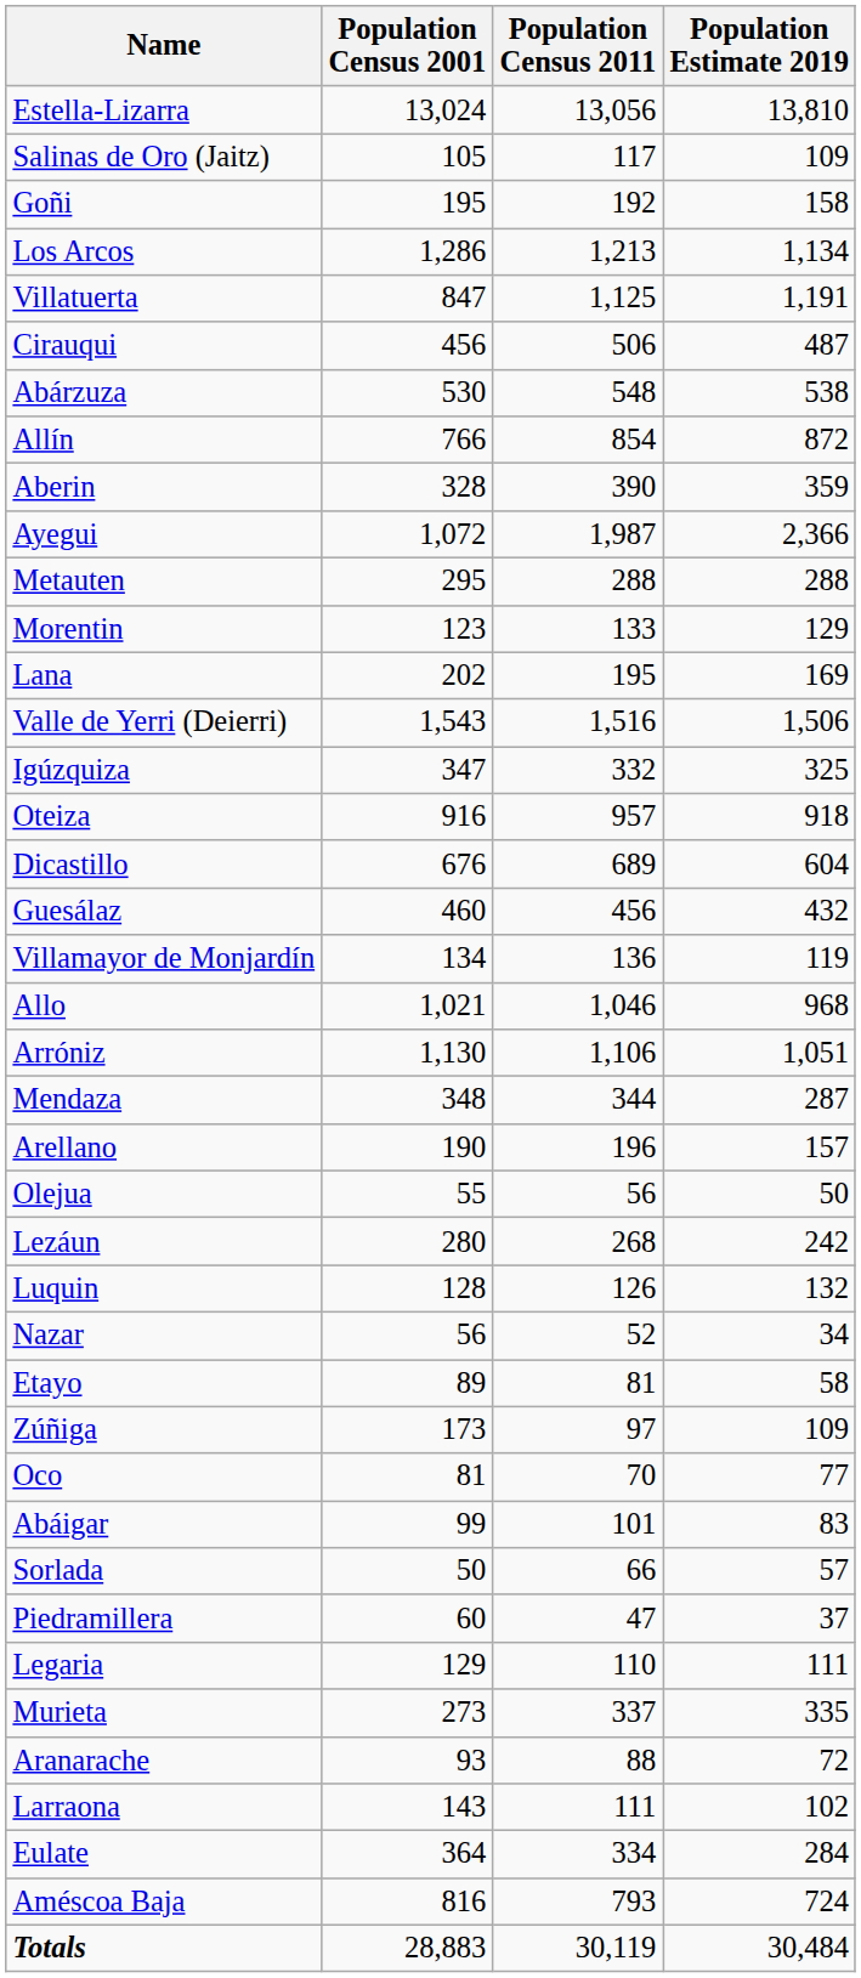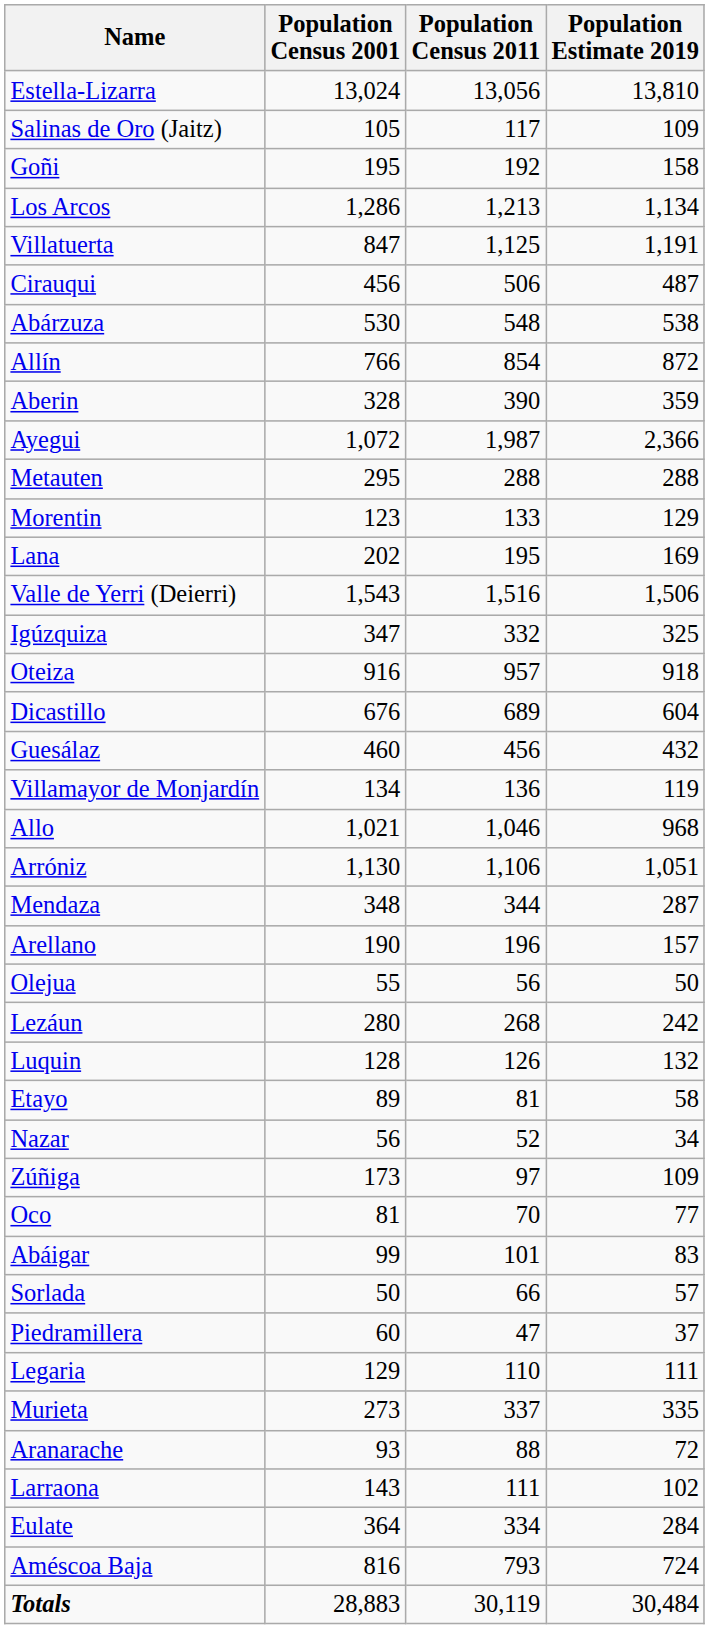 <table class="wikitable sortable">
 <tr>
 <th>Name</th>
 <th>Population<br>Census 2001</th>
 <th>Population<br>Census 2011</th>
 <th>Population<br>Estimate 2019</th>
 </tr>
 <tr>
 <td><a href='#'>Estella-Lizarra</a></td>
 <td align=right>13,024</td>
 <td align=right>13,056</td>
 <td align=right>13,810</td>
 </tr>
 <tr>
 <td><a href='#'>Salinas de Oro</a> (Jaitz)</td>
 <td align=right>105</td>
 <td align=right>117</td>
 <td align=right>109</td>
 </tr>
 <tr>
 <td><a href='#'>Goñi</a></td>
 <td align=right>195</td>
 <td align=right>192</td>
 <td align=right>158</td>
 </tr>
 <tr>
 <td><a href='#'>Los Arcos</a></td>
 <td align=right>1,286</td>
 <td align=right>1,213</td>
 <td align=right>1,134</td>
 </tr>
 <tr>
 <td><a href='#'>Villatuerta</a></td>
 <td align=right>847</td>
 <td align=right>1,125</td>
 <td align=right>1,191</td>
 </tr>
 <tr>
 <td><a href='#'>Cirauqui</a></td>
 <td align=right>456</td>
 <td align=right>506</td>
 <td align=right>487</td>
 </tr>
 <tr>
 <td><a href='#'>Abárzuza</a></td>
 <td align=right>530</td>
 <td align=right>548</td>
 <td align=right>538</td>
 </tr>
 <tr>
 <td><a href='#'>Allín</a></td>
 <td align=right>766</td>
 <td align=right>854</td>
 <td align=right>872</td>
 </tr>
 <tr>
 <td><a href='#'>Aberin</a></td>
 <td align=right>328</td>
 <td align=right>390</td>
 <td align=right>359</td>
 </tr>
 <tr>
 <td><a href='#'>Ayegui</a></td>
 <td align=right>1,072</td>
 <td align=right>1,987</td>
 <td align=right>2,366</td>
 </tr>
 <tr>
 <td><a href='#'>Metauten</a></td>
 <td align=right>295</td>
 <td align=right>288</td>
 <td align=right>288</td>
 </tr>
 <tr>
 <td><a href='#'>Morentin</a></td>
 <td align=right>123</td>
 <td align=right>133</td>
 <td align=right>129</td>
 </tr>
 <tr>
 <td><a href='#'>Lana</a></td>
 <td align=right>202</td>
 <td align=right>195</td>
 <td align=right>169</td>
 </tr>
 <tr>
 <td><a href='#'>Valle de Yerri</a> (Deierri)</td>
 <td align=right>1,543</td>
 <td align=right>1,516</td>
 <td align=right>1,506</td>
 </tr>
 <tr>
 <td><a href='#'>Igúzquiza</a></td>
 <td align=right>347</td>
 <td align=right>332</td>
 <td align=right>325</td>
 </tr>
 <tr>
 <td><a href='#'>Oteiza</a></td>
 <td align=right>916</td>
 <td align=right>957</td>
 <td align=right>918</td>
 </tr>
 <tr>
 <td><a href='#'>Dicastillo</a></td>
 <td align=right>676</td>
 <td align=right>689</td>
 <td align=right>604</td>
 </tr>
 <tr>
 <td><a href='#'>Guesálaz</a></td>
 <td align=right>460</td>
 <td align=right>456</td>
 <td align=right>432</td>
 </tr>
 <tr>
 <td><a href='#'>Villamayor de Monjardín</a></td>
 <td align=right>134</td>
 <td align=right>136</td>
 <td align=right>119</td>
 </tr>
 <tr>
 <td><a href='#'>Allo</a></td>
 <td align=right>1,021</td>
 <td align=right>1,046</td>
 <td align=right>968</td>
 </tr>
 <tr>
 <td><a href='#'>Arróniz</a></td>
 <td align=right>1,130</td>
 <td align=right>1,106</td>
 <td align=right>1,051</td>
 </tr>
 <tr>
 <td><a href='#'>Mendaza</a></td>
 <td align=right>348</td>
 <td align=right>344</td>
 <td align=right>287</td>
 </tr>
 <tr>
 <td><a href='#'>Arellano</a></td>
 <td align=right>190</td>
 <td align=right>196</td>
 <td align=right>157</td>
 </tr>
 <tr>
 <td><a href='#'>Olejua</a></td>
 <td align=right>55</td>
 <td align=right>56</td>
 <td align=right>50</td>
 </tr>
 <tr>
 <td><a href='#'>Lezáun</a></td>
 <td align=right>280</td>
 <td align=right>268</td>
 <td align=right>242</td>
 </tr>
 <tr>
 <td><a href='#'>Luquin</a></td>
 <td align=right>128</td>
 <td align=right>126</td>
 <td align=right>132</td>
 </tr>
 <tr>
+<td><a href='#'>Etayo</a></td>
+<td align=right>89</td>
+<td align=right>81</td>
+<td align=right>58</td>
+</tr>
+<tr>
 <td><a href='#'>Nazar</a></td>
 <td align=right>56</td>
 <td align=right>52</td>
 <td align=right>34</td>
-</tr>
-<tr>
-<td><a href='#'>Etayo</a></td>
-<td align=right>89</td>
-<td align=right>81</td>
-<td align=right>58</td>
 </tr>
 <tr>
 <td><a href='#'>Zúñiga</a></td>
 <td align=right>173</td>
 <td align=right>97</td>
 <td align=right>109</td>
 </tr>
 <tr>
 <td><a href='#'>Oco</a></td>
 <td align=right>81</td>
 <td align=right>70</td>
 <td align=right>77</td>
 </tr>
 <tr>
 <td><a href='#'>Abáigar</a></td>
 <td align=right>99</td>
 <td align=right>101</td>
 <td align=right>83</td>
 </tr>
 <tr>
 <td><a href='#'>Sorlada</a></td>
 <td align=right>50</td>
 <td align=right>66</td>
 <td align=right>57</td>
 </tr>
 <tr>
 <td><a href='#'>Piedramillera</a></td>
 <td align=right>60</td>
 <td align=right>47</td>
 <td align=right>37</td>
 </tr>
 <tr>
 <td><a href='#'>Legaria</a></td>
 <td align=right>129</td>
 <td align=right>110</td>
 <td align=right>111</td>
 </tr>
 <tr>
 <td><a href='#'>Murieta</a></td>
 <td align=right>273</td>
 <td align=right>337</td>
 <td align=right>335</td>
 </tr>
 <tr>
 <td><a href='#'>Aranarache</a></td>
 <td align=right>93</td>
 <td align=right>88</td>
 <td align=right>72</td>
 </tr>
 <tr>
 <td><a href='#'>Larraona</a></td>
 <td align=right>143</td>
 <td align=right>111</td>
 <td align=right>102</td>
 </tr>
 <tr>
 <td><a href='#'>Eulate</a></td>
 <td align=right>364</td>
 <td align=right>334</td>
 <td align=right>284</td>
 </tr>
 <tr>
 <td><a href='#'>Améscoa Baja</a></td>
 <td align=right>816</td>
 <td align=right>793</td>
 <td align=right>724</td>
 </tr>
 <tr>
 <td><strong><em>Totals</em></strong></td>
 <td align=right>28,883</td>
 <td align=right>30,119</td>
 <td align=right>30,484</td>
 </tr>
 </table>
